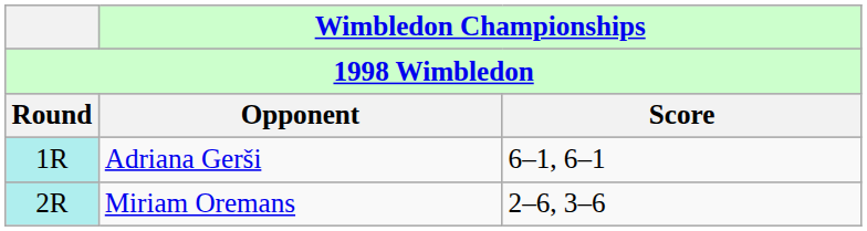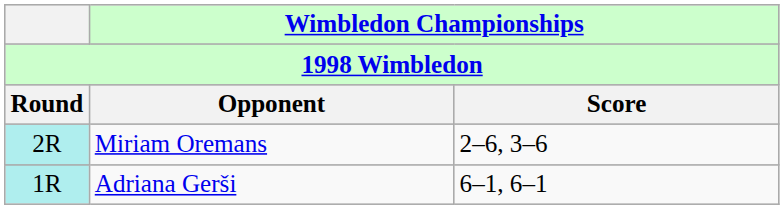 <table class="wikitable collapsible collapsed">
 <tr>
 <th></th>
 <th colspan=2 style="background:#cfc;"><a href='#'>Wimbledon Championships</a></th>
 </tr>
 <tr>
 <th colspan=3 style="background:#cfc;"><a href='#'>1998 Wimbledon</a></th>
 </tr>
 <tr>
 <th>Round</th>
 <th width=225>Opponent</th>
 <th width=200>Score</th>
 </tr>
 <tr>
+<td style="text-align:center; background:#afeeee;">2R</td>
+<td> <a href='#'>Miriam Oremans</a></td>
+<td>2–6, 3–6</td>
+</tr>
+<tr>
 <td style="text-align:center; background:#afeeee;">1R</td>
 <td> <a href='#'>Adriana Gerši</a></td>
 <td>6–1, 6–1</td>
 </tr>
-<tr>
-<td style="text-align:center; background:#afeeee;">2R</td>
-<td> <a href='#'>Miriam Oremans</a></td>
-<td>2–6, 3–6</td>
-</tr>
 </table>
